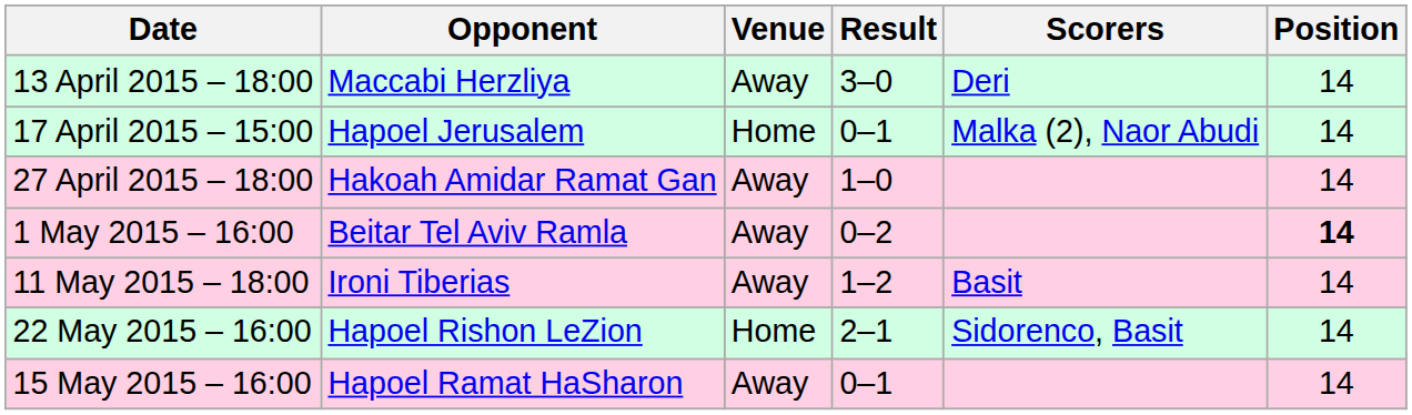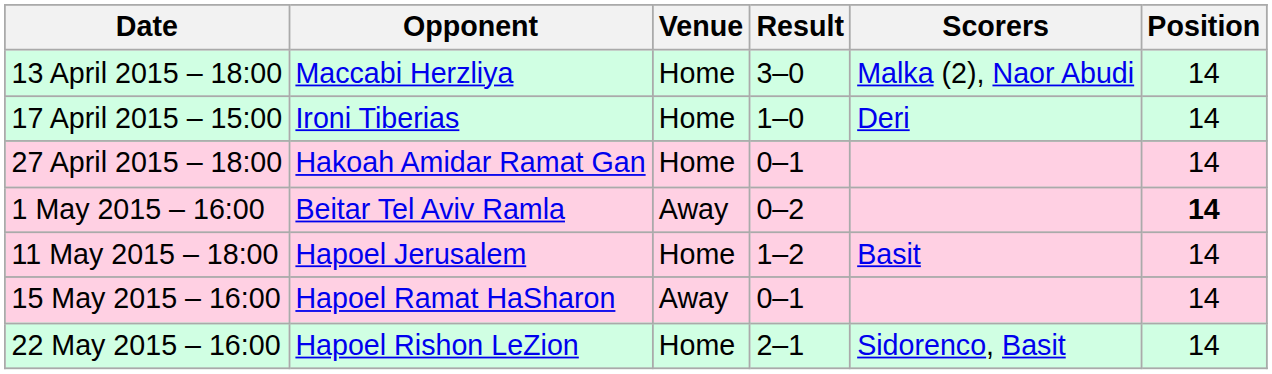 <table class="wikitable">
 <tr>
 <th>Date</th>
 <th>Opponent</th>
 <th>Venue</th>
 <th>Result</th>
 <th>Scorers</th>
 <th>Position</th>
 </tr>
 <tr bgcolor = "#d0ffe3">
 <td>13 April 2015 – 18:00</td>
 <td><a href='#'>Maccabi Herzliya</a></td>
-<td>Away</td>
+<td>Home</td>
 <td>3–0</td>
-<td><a href='#'>Deri</a></td>
+<td><a href='#'>Malka</a> (2), <a href='#'>Naor Abudi</a></td>
 <td align="center">14</td>
 </tr>
 <tr bgcolor = "#d0ffe3">
 <td>17 April 2015 – 15:00</td>
-<td><a href='#'>Hapoel Jerusalem</a></td>
+<td><a href='#'>Ironi Tiberias</a></td>
 <td>Home</td>
-<td>0–1</td>
-<td><a href='#'>Malka</a> (2), <a href='#'>Naor Abudi</a></td>
+<td>1–0</td>
+<td><a href='#'>Deri</a></td>
 <td align="center">14</td>
 </tr>
 <tr bgcolor = "#ffd0e3">
 <td>27 April 2015 – 18:00</td>
 <td><a href='#'>Hakoah Amidar Ramat Gan</a></td>
-<td>Away</td>
-<td>1–0</td>
+<td>Home</td>
+<td>0–1</td>
 <td></td>
 <td align="center">14</td>
 </tr>
 <tr bgcolor = "#ffd0e3">
 <td>1 May 2015 – 16:00</td>
 <td><a href='#'>Beitar Tel Aviv Ramla</a></td>
 <td>Away</td>
 <td>0–2</td>
 <td></td>
 <td align="center"><strong>14</strong></td>
 </tr>
 <tr bgcolor = "#ffd0e3">
 <td>11 May 2015 – 18:00</td>
-<td><a href='#'>Ironi Tiberias</a></td>
-<td>Away</td>
+<td><a href='#'>Hapoel Jerusalem</a></td>
+<td>Home</td>
 <td>1–2</td>
 <td><a href='#'>Basit</a></td>
+<td align="center">14</td>
+</tr>
+<tr bgcolor = "#ffd0e3">
+<td>15 May 2015 – 16:00</td>
+<td><a href='#'>Hapoel Ramat HaSharon</a></td>
+<td>Away</td>
+<td>0–1</td>
+<td></td>
 <td align="center">14</td>
 </tr>
 <tr bgcolor = "#d0ffe3">
 <td>22 May 2015 – 16:00</td>
 <td><a href='#'>Hapoel Rishon LeZion</a></td>
 <td>Home</td>
 <td>2–1</td>
 <td><a href='#'>Sidorenco</a>, <a href='#'>Basit</a></td>
 <td align="center">14</td>
 </tr>
-<tr bgcolor = "#ffd0e3">
-<td>15 May 2015 – 16:00</td>
-<td><a href='#'>Hapoel Ramat HaSharon</a></td>
-<td>Away</td>
-<td>0–1</td>
-<td></td>
-<td align="center">14</td>
-</tr>
 </table>
